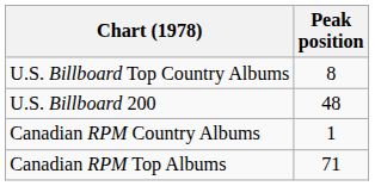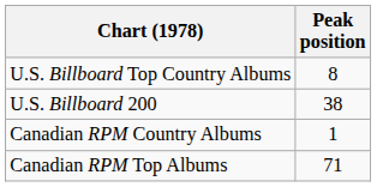 <table class="wikitable">
 <tr>
 <th>Chart (1978)</th>
 <th>Peak<br>position</th>
 </tr>
 <tr>
 <td>U.S. <em>Billboard</em> Top Country Albums</td>
 <td align="center">8</td>
 </tr>
 <tr>
 <td>U.S. <em>Billboard</em> 200</td>
-<td align="center">48</td>
+<td align="center">38</td>
 </tr>
 <tr>
 <td>Canadian <em>RPM</em> Country Albums</td>
 <td align="center">1</td>
 </tr>
 <tr>
 <td>Canadian <em>RPM</em> Top Albums</td>
 <td align="center">71</td>
 </tr>
 </table>
